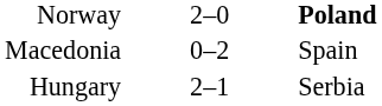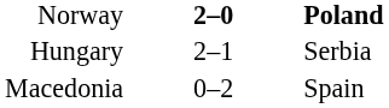 <table style="text-align:center">
 <tr>
 <th width=200></th>
 <th width=100></th>
 <th width=200></th>
 </tr>
 <tr>
 <td align=right>Norway</td>
-<td>2–0</td>
+<td><strong>2–0</strong></td>
 <td align=left><strong>Poland</strong></td>
+</tr>
+<tr>
+<td align=right>Hungary</td>
+<td>2–1</td>
+<td align=left>Serbia</td>
 </tr>
 <tr>
 <td align=right>Macedonia</td>
 <td>0–2</td>
 <td align=left>Spain</td>
 </tr>
-<tr>
-<td align=right>Hungary</td>
-<td>2–1</td>
-<td align=left>Serbia</td>
-</tr>
 </table>
